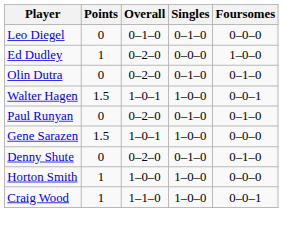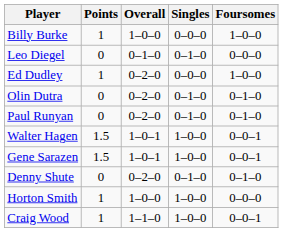 <table class="wikitable sortable" style="text-align:center">
 <tr>
 <th>Player</th>
 <th>Points</th>
 <th>Overall</th>
 <th>Singles</th>
 <th>Foursomes</th>
+</tr>
+<tr>
+<td align=left><a href='#'>Billy Burke</a></td>
+<td>1</td>
+<td>1–0–0</td>
+<td>0–0–0</td>
+<td>1–0–0</td>
 </tr>
 <tr>
 <td align=left><a href='#'>Leo Diegel</a></td>
 <td>0</td>
 <td>0–1–0</td>
 <td>0–1–0</td>
 <td>0–0–0</td>
 </tr>
 <tr>
 <td align=left><a href='#'>Ed Dudley</a></td>
 <td>1</td>
 <td>0–2–0</td>
 <td>0–0–0</td>
 <td>1–0–0</td>
 </tr>
 <tr>
 <td align=left><a href='#'>Olin Dutra</a></td>
 <td>0</td>
 <td>0–2–0</td>
 <td>0–1–0</td>
 <td>0–1–0</td>
 </tr>
 <tr>
+<td align=left><a href='#'>Paul Runyan</a></td>
+<td>0</td>
+<td>0–2–0</td>
+<td>0–1–0</td>
+<td>0–1–0</td>
+</tr>
+<tr>
 <td align=left><a href='#'>Walter Hagen</a></td>
 <td>1.5</td>
 <td>1–0–1</td>
 <td>1–0–0</td>
 <td>0–0–1</td>
 </tr>
 <tr>
-<td align=left><a href='#'>Paul Runyan</a></td>
-<td>0</td>
-<td>0–2–0</td>
-<td>0–1–0</td>
-<td>0–1–0</td>
-</tr>
-<tr>
 <td align=left><a href='#'>Gene Sarazen</a></td>
 <td>1.5</td>
 <td>1–0–1</td>
 <td>1–0–0</td>
-<td>0–0–0</td>
+<td>0–0–1</td>
 </tr>
 <tr>
 <td align=left><a href='#'>Denny Shute</a></td>
 <td>0</td>
 <td>0–2–0</td>
 <td>0–1–0</td>
 <td>0–1–0</td>
 </tr>
 <tr>
 <td align=left><a href='#'>Horton Smith</a></td>
 <td>1</td>
 <td>1–0–0</td>
 <td>1–0–0</td>
 <td>0–0–0</td>
 </tr>
 <tr>
 <td align=left><a href='#'>Craig Wood</a></td>
 <td>1</td>
 <td>1–1–0</td>
 <td>1–0–0</td>
 <td>0–0–1</td>
 </tr>
 </table>
